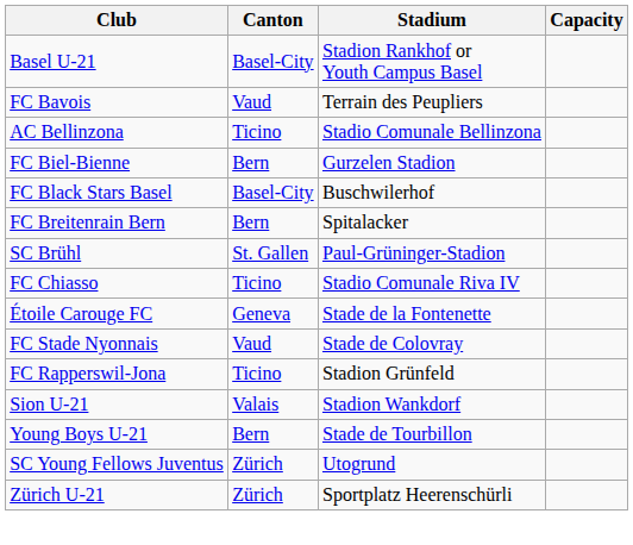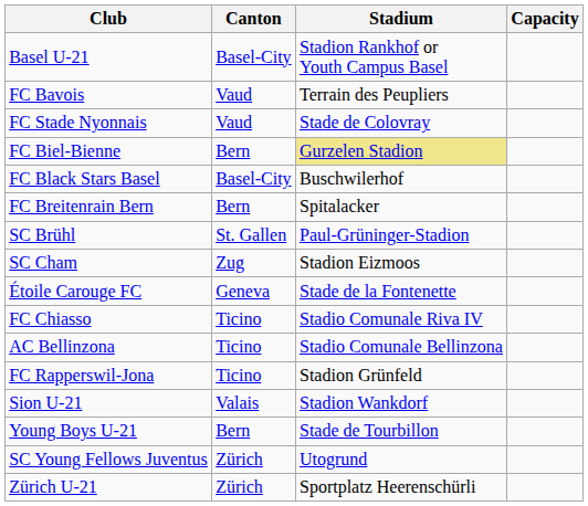 <table class="wikitable">
 <tr>
 <th>Club</th>
 <th>Canton</th>
 <th>Stadium</th>
 <th>Capacity</th>
 </tr>
 <tr>
 <td><a href='#'>Basel U-21</a></td>
 <td><a href='#'>Basel-City</a></td>
 <td><a href='#'>Stadion Rankhof</a> or<br><a href='#'>Youth Campus Basel</a></td>
 <td><br></td>
 </tr>
 <tr>
 <td><a href='#'>FC Bavois</a></td>
 <td><a href='#'>Vaud</a></td>
 <td>Terrain des Peupliers</td>
 <td></td>
 </tr>
 <tr>
-<td><a href='#'>AC Bellinzona</a></td>
-<td><a href='#'>Ticino</a></td>
-<td><a href='#'>Stadio Comunale Bellinzona</a></td>
+<td><a href='#'>FC Stade Nyonnais</a></td>
+<td><a href='#'>Vaud</a></td>
+<td><a href='#'>Stade de Colovray</a></td>
 <td></td>
 </tr>
 <tr>
 <td><a href='#'>FC Biel-Bienne</a></td>
 <td><a href='#'>Bern</a></td>
-<td><a href='#'>Gurzelen Stadion</a></td>
+<td style="background: khaki;"><a href='#'>Gurzelen Stadion</a></td>
 <td></td>
 </tr>
 <tr>
 <td><a href='#'>FC Black Stars Basel</a></td>
 <td><a href='#'>Basel-City</a></td>
 <td>Buschwilerhof</td>
 <td></td>
 </tr>
 <tr>
 <td><a href='#'>FC Breitenrain Bern</a></td>
 <td><a href='#'>Bern</a></td>
 <td>Spitalacker</td>
 <td></td>
 </tr>
 <tr>
 <td><a href='#'>SC Brühl</a></td>
 <td><a href='#'>St. Gallen</a></td>
 <td><a href='#'>Paul-Grüninger-Stadion</a></td>
 <td></td>
 </tr>
 <tr>
-<td><a href='#'>FC Chiasso</a></td>
-<td><a href='#'>Ticino</a></td>
-<td><a href='#'>Stadio Comunale Riva IV</a></td>
+<td><a href='#'>SC Cham</a></td>
+<td><a href='#'>Zug</a></td>
+<td>Stadion Eizmoos</td>
 <td></td>
 </tr>
 <tr>
 <td><a href='#'>Étoile Carouge FC</a></td>
 <td><a href='#'>Geneva</a></td>
 <td><a href='#'>Stade de la Fontenette</a></td>
 <td></td>
 </tr>
 <tr>
-<td><a href='#'>FC Stade Nyonnais</a></td>
-<td><a href='#'>Vaud</a></td>
-<td><a href='#'>Stade de Colovray</a></td>
+<td><a href='#'>FC Chiasso</a></td>
+<td><a href='#'>Ticino</a></td>
+<td><a href='#'>Stadio Comunale Riva IV</a></td>
+<td></td>
+</tr>
+<tr>
+<td><a href='#'>AC Bellinzona</a></td>
+<td><a href='#'>Ticino</a></td>
+<td><a href='#'>Stadio Comunale Bellinzona</a></td>
 <td></td>
 </tr>
 <tr>
 <td><a href='#'>FC Rapperswil-Jona</a></td>
 <td><a href='#'>Ticino</a></td>
 <td>Stadion Grünfeld</td>
 <td></td>
 </tr>
 <tr>
 <td><a href='#'>Sion U-21</a></td>
 <td><a href='#'>Valais</a></td>
 <td><a href='#'>Stadion Wankdorf</a></td>
 <td></td>
 </tr>
 <tr>
 <td><a href='#'>Young Boys U-21</a></td>
 <td><a href='#'>Bern</a></td>
 <td><a href='#'>Stade de Tourbillon</a></td>
 <td><br></td>
 </tr>
 <tr>
 <td><a href='#'>SC Young Fellows Juventus</a></td>
 <td><a href='#'>Zürich</a></td>
 <td><a href='#'>Utogrund</a></td>
 <td></td>
 </tr>
 <tr>
 <td><a href='#'>Zürich U-21</a></td>
 <td><a href='#'>Zürich</a></td>
 <td>Sportplatz Heerenschürli</td>
 <td></td>
 </tr>
 <tr>
 </tr>
 </table>
